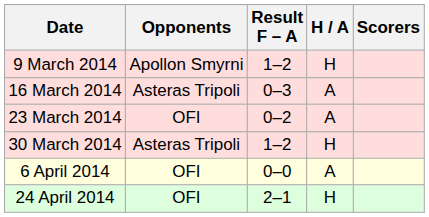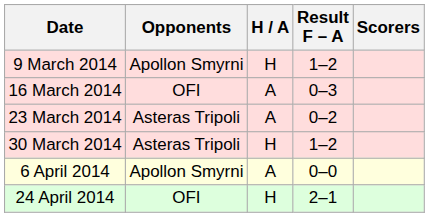 <table class="wikitable" style="text-align:center">
 <tr>
 <th>Date</th>
 <th>Opponents</th>
+<th>H / A</th>
 <th>Result<br>F – A</th>
-<th>H / A</th>
 <th>Scorers</th>
 </tr>
 <tr bgcolor="#ffdddd">
 <td>9 March 2014</td>
 <td>Apollon Smyrni</td>
+<td>H</td>
 <td>1–2</td>
-<td>H</td>
 <td></td>
 </tr>
 <tr bgcolor="#ffdddd">
 <td>16 March 2014</td>
-<td>Asteras Tripoli</td>
+<td>OFI</td>
+<td>A</td>
 <td>0–3</td>
-<td>A</td>
 <td></td>
 </tr>
 <tr bgcolor="#ffdddd">
 <td>23 March 2014</td>
-<td>OFI</td>
+<td>Asteras Tripoli</td>
+<td>A</td>
 <td>0–2</td>
-<td>A</td>
 <td></td>
 </tr>
 <tr bgcolor="#ffdddd">
 <td>30 March 2014</td>
 <td>Asteras Tripoli</td>
+<td>H</td>
 <td>1–2</td>
-<td>H</td>
 <td></td>
 </tr>
 <tr bgcolor="#ffffdd">
 <td>6 April 2014</td>
-<td>OFI</td>
+<td>Apollon Smyrni</td>
+<td>A</td>
 <td>0–0</td>
-<td>A</td>
 <td></td>
 </tr>
 <tr bgcolor="#ddffdd">
 <td>24 April 2014</td>
 <td>OFI</td>
+<td>H</td>
 <td>2–1</td>
-<td>H</td>
 <td></td>
 </tr>
 </table>
